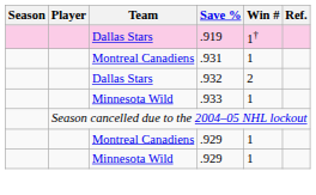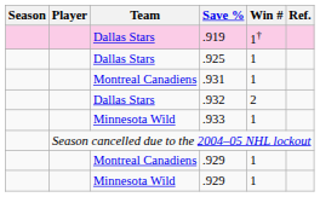 <table class="wikitable sortable" style="margin: 1em 1em 1em 0; border: 1px #aaa solid; border-collapse: collapse">
 <tr>
 <th>Season</th>
 <th>Player</th>
 <th>Team</th>
 <th><a href='#'>Save %</a></th>
 <th>Win #</th>
 <th class="unsortable">Ref.</th>
 </tr>
 <tr bgcolor="#FBCCE7">
 <td></td>
 <td></td>
 <td><a href='#'>Dallas Stars</a></td>
 <td>.919</td>
 <td>1<sup>†</sup></td>
+<td></td>
+</tr>
+<tr>
+<td></td>
+<td></td>
+<td><a href='#'>Dallas Stars</a></td>
+<td>.925</td>
+<td>1</td>
 <td></td>
 </tr>
 <tr>
 <td></td>
 <td></td>
 <td><a href='#'>Montreal Canadiens</a></td>
 <td>.931</td>
 <td>1</td>
 <td></td>
 </tr>
 <tr>
 <td></td>
 <td></td>
 <td><a href='#'>Dallas Stars</a></td>
 <td>.932</td>
 <td>2</td>
 <td></td>
 </tr>
 <tr>
 <td></td>
 <td></td>
 <td><a href='#'>Minnesota Wild</a></td>
 <td>.933</td>
 <td>1</td>
 <td></td>
 </tr>
 <tr>
 <td></td>
 <td colspan="5" align="center"><em>Season cancelled due to the <a href='#'>2004–05 NHL lockout</a></em></td>
 </tr>
 <tr>
 <td></td>
 <td></td>
 <td><a href='#'>Montreal Canadiens</a></td>
 <td>.929</td>
 <td>1</td>
 <td></td>
 </tr>
 <tr>
 <td></td>
 <td></td>
 <td><a href='#'>Minnesota Wild</a></td>
 <td>.929</td>
 <td>1</td>
 <td></td>
 </tr>
 </table>
